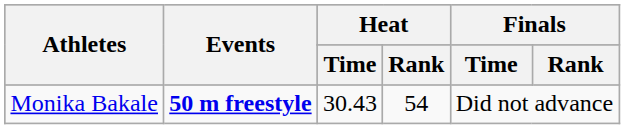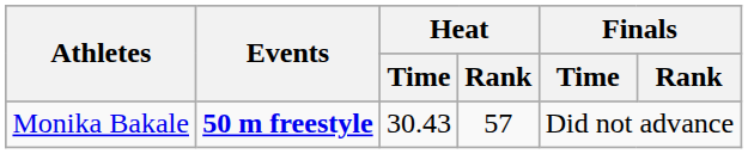 <table class=wikitable style=font-size:90%>
 <tr>
 <th rowspan=2>Athletes</th>
 <th rowspan=2>Events</th>
 <th colspan=2>Heat</th>
 <th colspan=2>Finals</th>
 </tr>
 <tr>
 <th>Time</th>
 <th>Rank</th>
 <th>Time</th>
 <th>Rank</th>
 </tr>
 <tr>
 <td><a href='#'>Monika Bakale</a></td>
 <td><strong><a href='#'>50 m freestyle</a></strong></td>
 <td align=center>30.43</td>
-<td align=center>54</td>
+<td align=center>57</td>
 <td colspan=2 align=center>Did not advance</td>
 </tr>
 </table>
